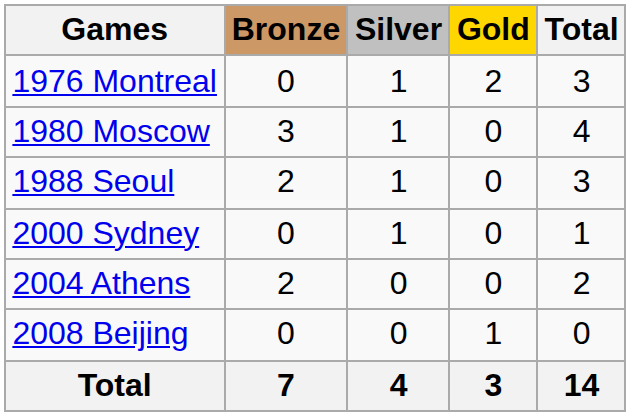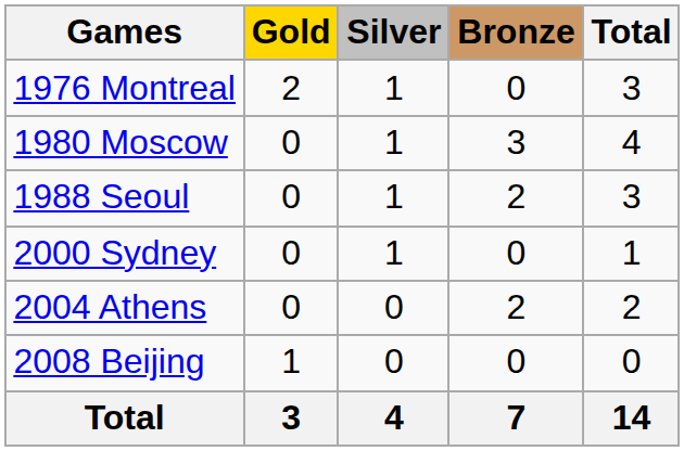 <table class="wikitable sortable" style="text-align:center">
 <tr>
 <th>Games</th>
+<th style="background-color:gold;">Gold</th>
+<th style="background-color:silver;">Silver</th>
 <th style="background-color:#c96;">Bronze</th>
-<th style="background-color:silver;">Silver</th>
-<th style="background-color:gold;">Gold</th>
 <th>Total</th>
 </tr>
 <tr>
 <td align=left> <a href='#'>1976 Montreal</a></td>
+<td>2</td>
+<td>1</td>
 <td>0</td>
-<td>1</td>
-<td>2</td>
 <td>3</td>
 </tr>
 <tr>
 <td align=left> <a href='#'>1980 Moscow</a></td>
+<td>0</td>
+<td>1</td>
 <td>3</td>
-<td>1</td>
-<td>0</td>
 <td>4</td>
 </tr>
 <tr>
 <td align=left> <a href='#'>1988 Seoul</a></td>
+<td>0</td>
+<td>1</td>
 <td>2</td>
-<td>1</td>
-<td>0</td>
 <td>3</td>
 </tr>
 <tr>
 <td align=left> <a href='#'>2000 Sydney</a></td>
 <td>0</td>
 <td>1</td>
 <td>0</td>
 <td>1</td>
 </tr>
 <tr>
 <td align=left> <a href='#'>2004 Athens</a></td>
-<td>2</td>
 <td>0</td>
 <td>0</td>
+<td>2</td>
 <td>2</td>
 </tr>
 <tr>
 <td align=left> <a href='#'>2008 Beijing</a></td>
+<td>1</td>
 <td>0</td>
 <td>0</td>
-<td>1</td>
 <td>0</td>
 </tr>
 <tr>
 <th>Total</th>
+<th>3</th>
+<th>4</th>
 <th>7</th>
-<th>4</th>
-<th>3</th>
 <th>14</th>
 </tr>
 </table>
